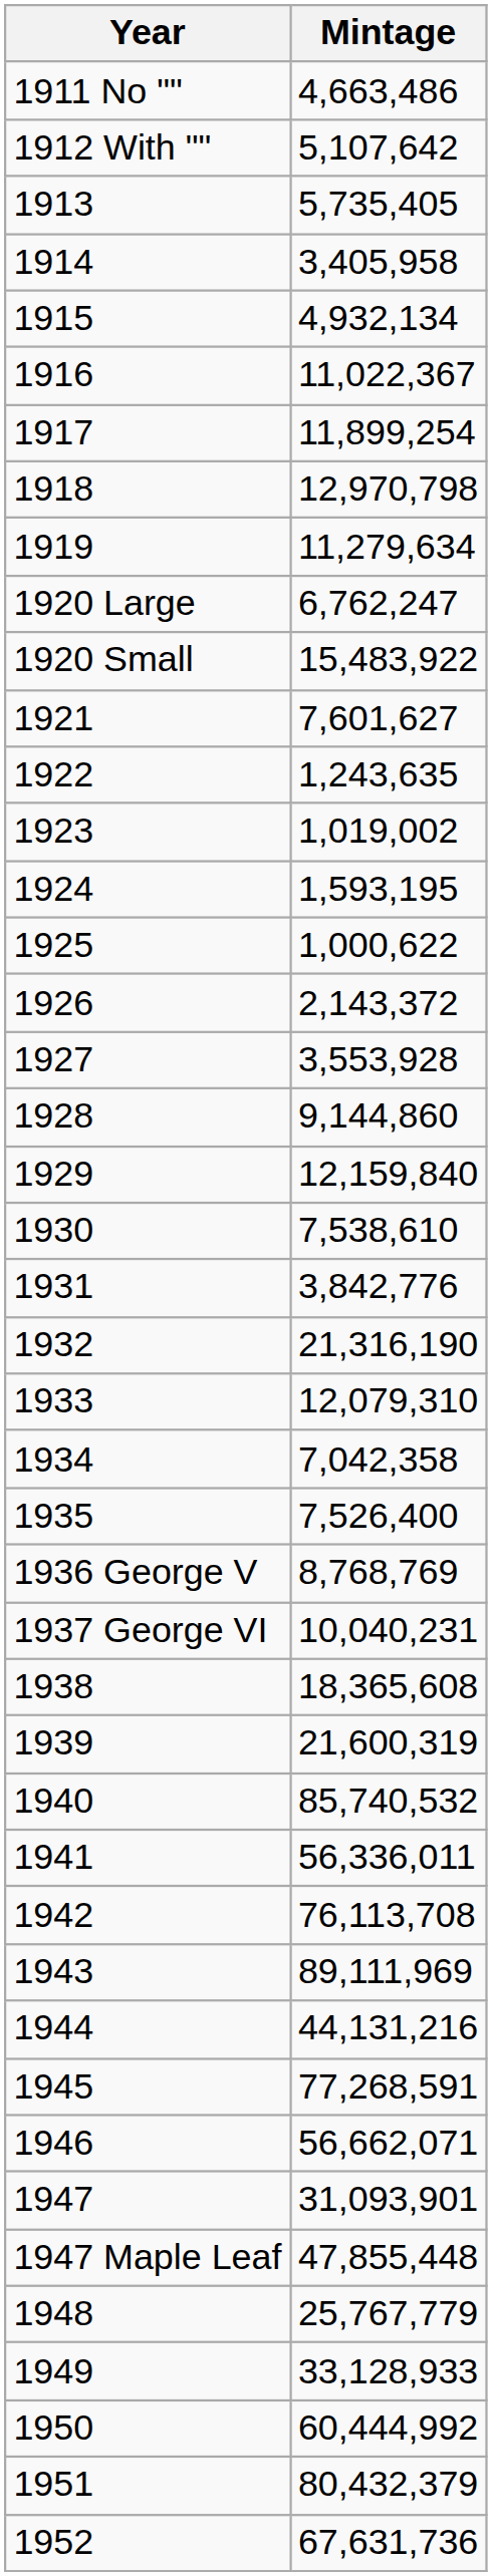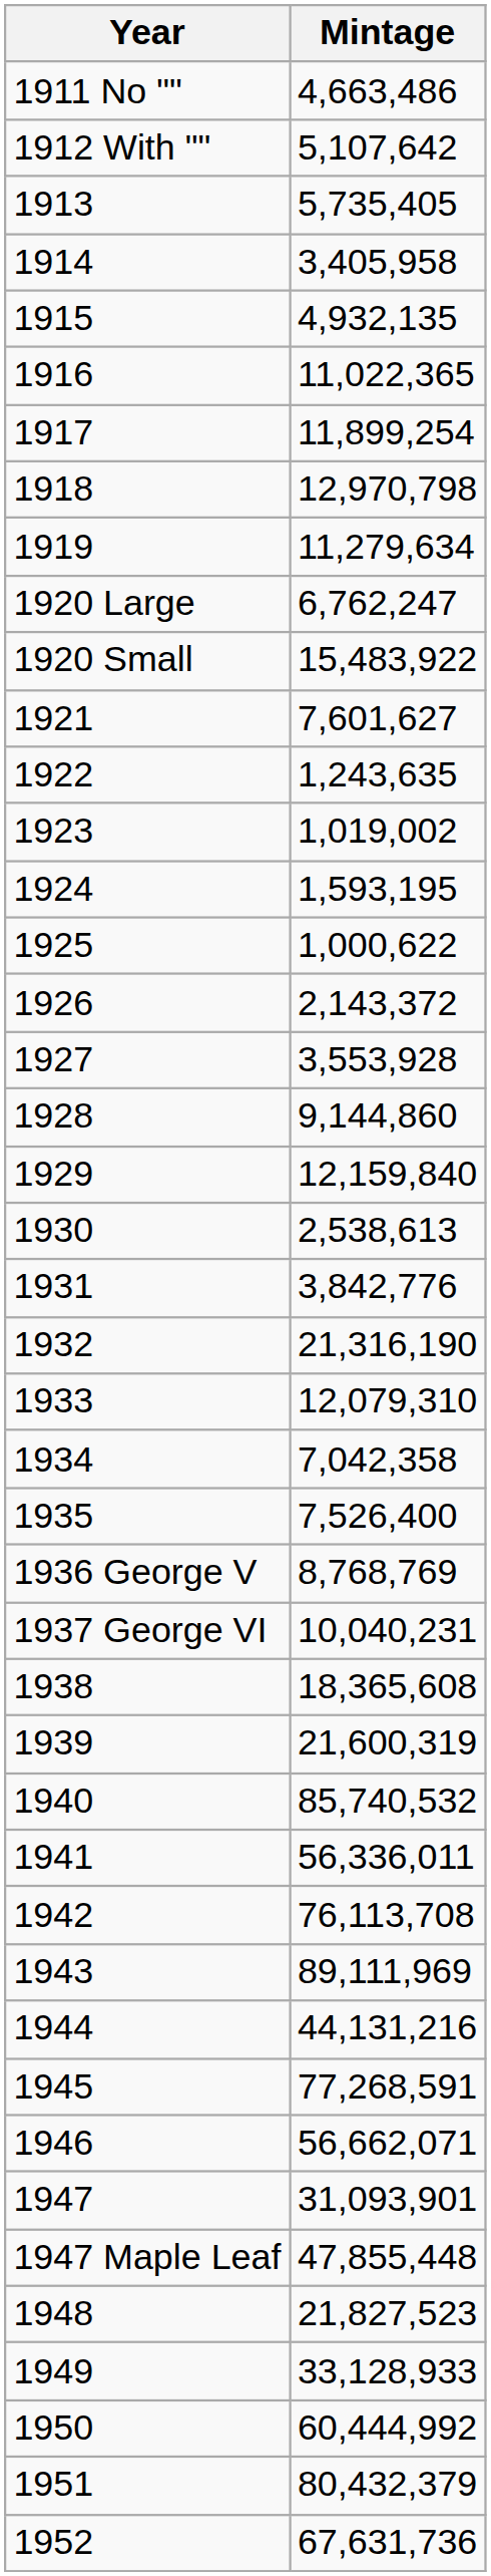 <table class="wikitable sortable">
 <tr>
 <th>Year</th>
 <th>Mintage</th>
 </tr>
 <tr>
 <td>1911 No ""</td>
 <td>4,663,486</td>
 </tr>
 <tr>
 <td>1912 With ""</td>
 <td>5,107,642</td>
 </tr>
 <tr>
 <td>1913</td>
 <td>5,735,405</td>
 </tr>
 <tr>
 <td>1914</td>
 <td>3,405,958</td>
 </tr>
 <tr>
 <td>1915</td>
-<td>4,932,134</td>
+<td>4,932,135</td>
 </tr>
 <tr>
 <td>1916</td>
-<td>11,022,367</td>
+<td>11,022,365</td>
 </tr>
 <tr>
 <td>1917</td>
 <td>11,899,254</td>
 </tr>
 <tr>
 <td>1918</td>
 <td>12,970,798</td>
 </tr>
 <tr>
 <td>1919</td>
 <td>11,279,634</td>
 </tr>
 <tr>
 <td>1920 Large</td>
 <td>6,762,247</td>
 </tr>
 <tr>
 <td>1920 Small</td>
 <td>15,483,922</td>
 </tr>
 <tr>
 <td>1921</td>
 <td>7,601,627</td>
 </tr>
 <tr>
 <td>1922</td>
 <td>1,243,635</td>
 </tr>
 <tr>
 <td>1923</td>
 <td>1,019,002</td>
 </tr>
 <tr>
 <td>1924</td>
 <td>1,593,195</td>
 </tr>
 <tr>
 <td>1925</td>
 <td>1,000,622</td>
 </tr>
 <tr>
 <td>1926</td>
 <td>2,143,372</td>
 </tr>
 <tr>
 <td>1927</td>
 <td>3,553,928</td>
 </tr>
 <tr>
 <td>1928</td>
 <td>9,144,860</td>
 </tr>
 <tr>
 <td>1929</td>
 <td>12,159,840</td>
 </tr>
 <tr>
 <td>1930</td>
-<td>7,538,610</td>
+<td>2,538,613</td>
 </tr>
 <tr>
 <td>1931</td>
 <td>3,842,776</td>
 </tr>
 <tr>
 <td>1932</td>
 <td>21,316,190</td>
 </tr>
 <tr>
 <td>1933</td>
 <td>12,079,310</td>
 </tr>
 <tr>
 <td>1934</td>
 <td>7,042,358</td>
 </tr>
 <tr>
 <td>1935</td>
 <td>7,526,400</td>
 </tr>
 <tr>
 <td>1936 George V</td>
 <td>8,768,769</td>
 </tr>
 <tr>
 <td>1937 George VI</td>
 <td>10,040,231</td>
 </tr>
 <tr>
 <td>1938</td>
 <td>18,365,608</td>
 </tr>
 <tr>
 <td>1939</td>
 <td>21,600,319</td>
 </tr>
 <tr>
 <td>1940</td>
 <td>85,740,532</td>
 </tr>
 <tr>
 <td>1941</td>
 <td>56,336,011</td>
 </tr>
 <tr>
 <td>1942</td>
 <td>76,113,708</td>
 </tr>
 <tr>
 <td>1943</td>
 <td>89,111,969</td>
 </tr>
 <tr>
 <td>1944</td>
 <td>44,131,216</td>
 </tr>
 <tr>
 <td>1945</td>
 <td>77,268,591</td>
 </tr>
 <tr>
 <td>1946</td>
 <td>56,662,071</td>
 </tr>
 <tr>
 <td>1947</td>
 <td>31,093,901</td>
 </tr>
 <tr>
 <td>1947 Maple Leaf</td>
 <td>47,855,448</td>
 </tr>
 <tr>
 <td>1948</td>
-<td>25,767,779</td>
+<td>21,827,523</td>
 </tr>
 <tr>
 <td>1949</td>
 <td>33,128,933</td>
 </tr>
 <tr>
 <td>1950</td>
 <td>60,444,992</td>
 </tr>
 <tr>
 <td>1951</td>
 <td>80,432,379</td>
 </tr>
 <tr>
 <td>1952</td>
 <td>67,631,736</td>
 </tr>
 </table>
